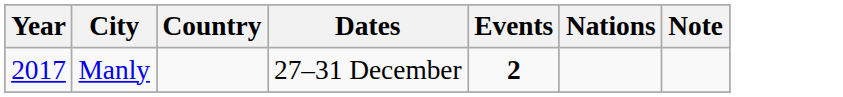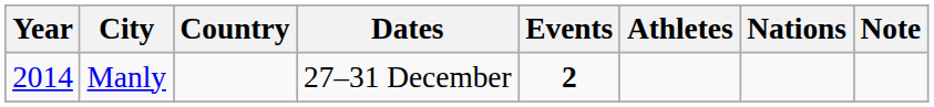 <table class="wikitable">
 <tr>
 <th>Year</th>
 <th>City</th>
 <th>Country</th>
 <th>Dates</th>
 <th>Events</th>
+<th>Athletes</th>
 <th>Nations</th>
 <th>Note</th>
 </tr>
 <tr>
-<td><a href='#'>2017</a></td>
+<td><a href='#'>2014</a></td>
 <td><a href='#'>Manly</a></td>
 <td></td>
 <td align=center>27–31 December</td>
 <td align=center><strong>2</strong></td>
 <td align=center></td>
+<td align=center></td>
 <td></td>
 </tr>
 </table>
